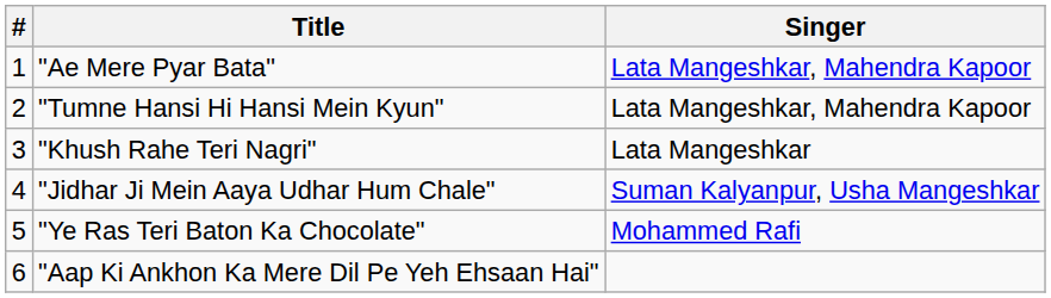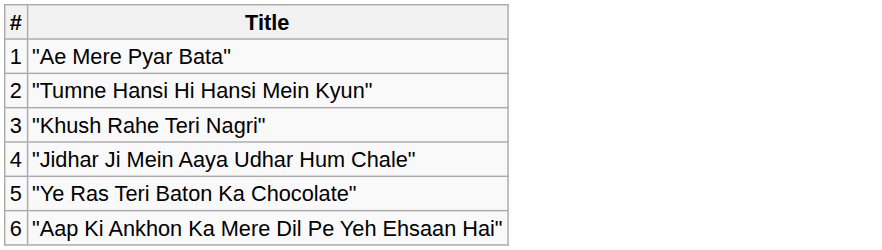 <table class="wikitable" style="font-size:95%;">
 <tr>
 <th>#</th>
 <th>Title</th>
-<th>Singer</th>
 </tr>
 <tr>
 <td>1</td>
 <td>"Ae Mere Pyar Bata"</td>
-<td><a href='#'>Lata Mangeshkar</a>, <a href='#'>Mahendra Kapoor</a></td>
 </tr>
 <tr>
 <td>2</td>
 <td>"Tumne Hansi Hi Hansi Mein Kyun"</td>
-<td>Lata Mangeshkar, Mahendra Kapoor</td>
 </tr>
 <tr>
 <td>3</td>
 <td>"Khush Rahe Teri Nagri"</td>
-<td>Lata Mangeshkar</td>
 </tr>
 <tr>
 <td>4</td>
 <td>"Jidhar Ji Mein Aaya Udhar Hum Chale"</td>
-<td><a href='#'>Suman Kalyanpur</a>, <a href='#'>Usha Mangeshkar</a></td>
 </tr>
 <tr>
 <td>5</td>
 <td>"Ye Ras Teri Baton Ka Chocolate"</td>
-<td><a href='#'>Mohammed Rafi</a></td>
 </tr>
 <tr>
 <td>6</td>
 <td>"Aap Ki Ankhon Ka Mere Dil Pe Yeh Ehsaan Hai"</td>
-<td></td>
 </tr>
 </table>
